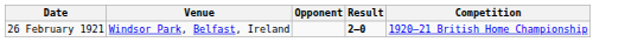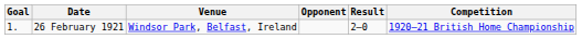 <table class="wikitable">
 <tr>
+<th>Goal</th>
 <th>Date</th>
 <th>Venue</th>
 <th>Opponent</th>
 <th>Result</th>
 <th>Competition</th>
 </tr>
 <tr>
+<td>1.</td>
 <td>26 February 1921</td>
 <td><a href='#'>Windsor Park</a>, <a href='#'>Belfast</a>, Ireland</td>
 <td></td>
-<td><strong>2–0</strong></td>
+<td>2–0</td>
 <td><a href='#'>1920–21 British Home Championship</a></td>
 </tr>
 </table>
